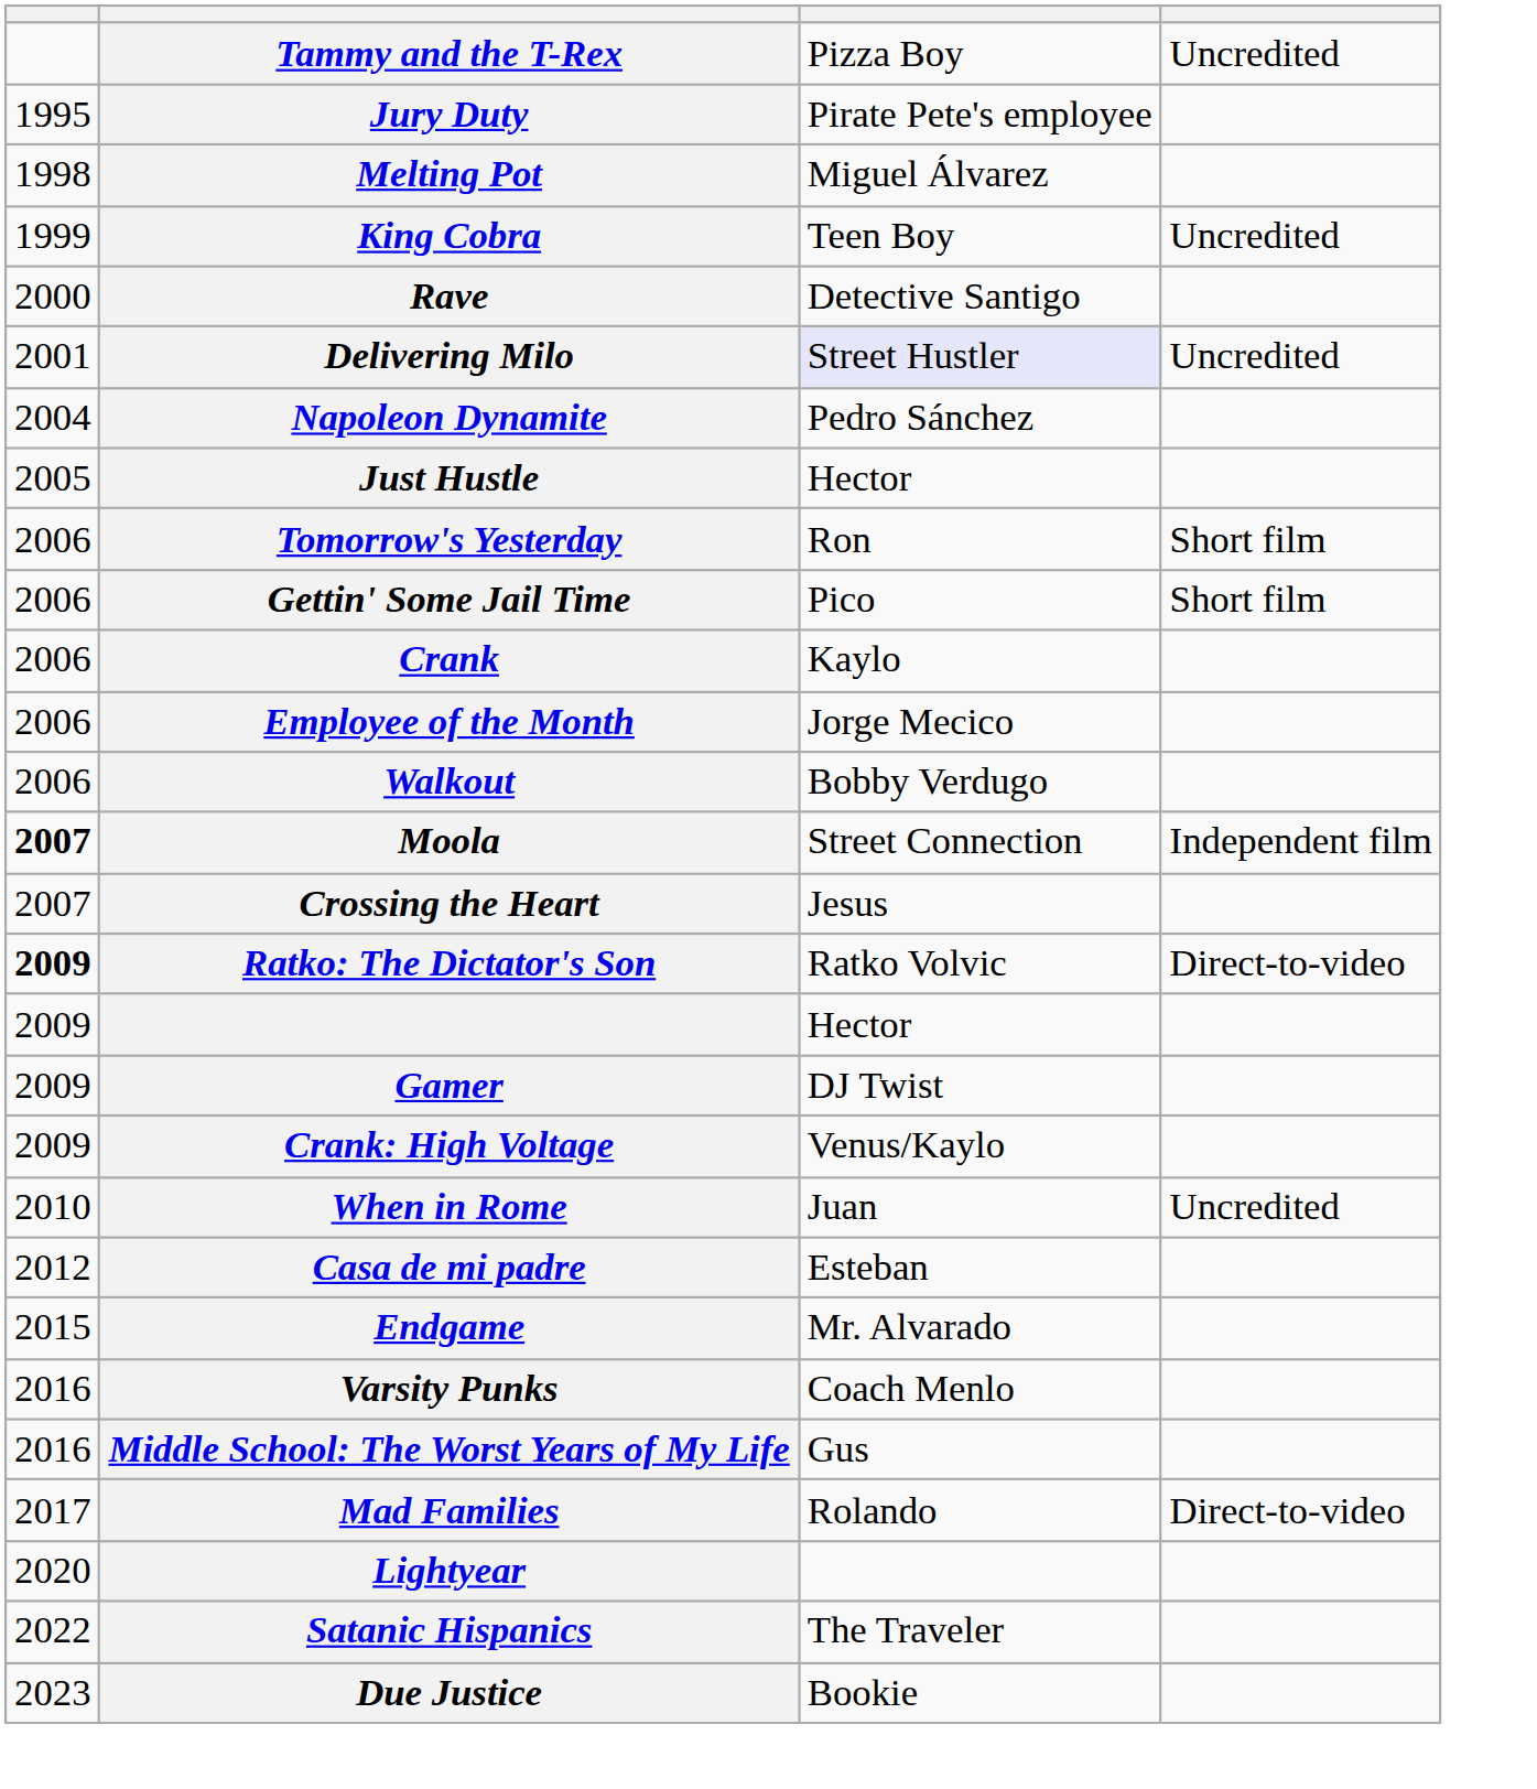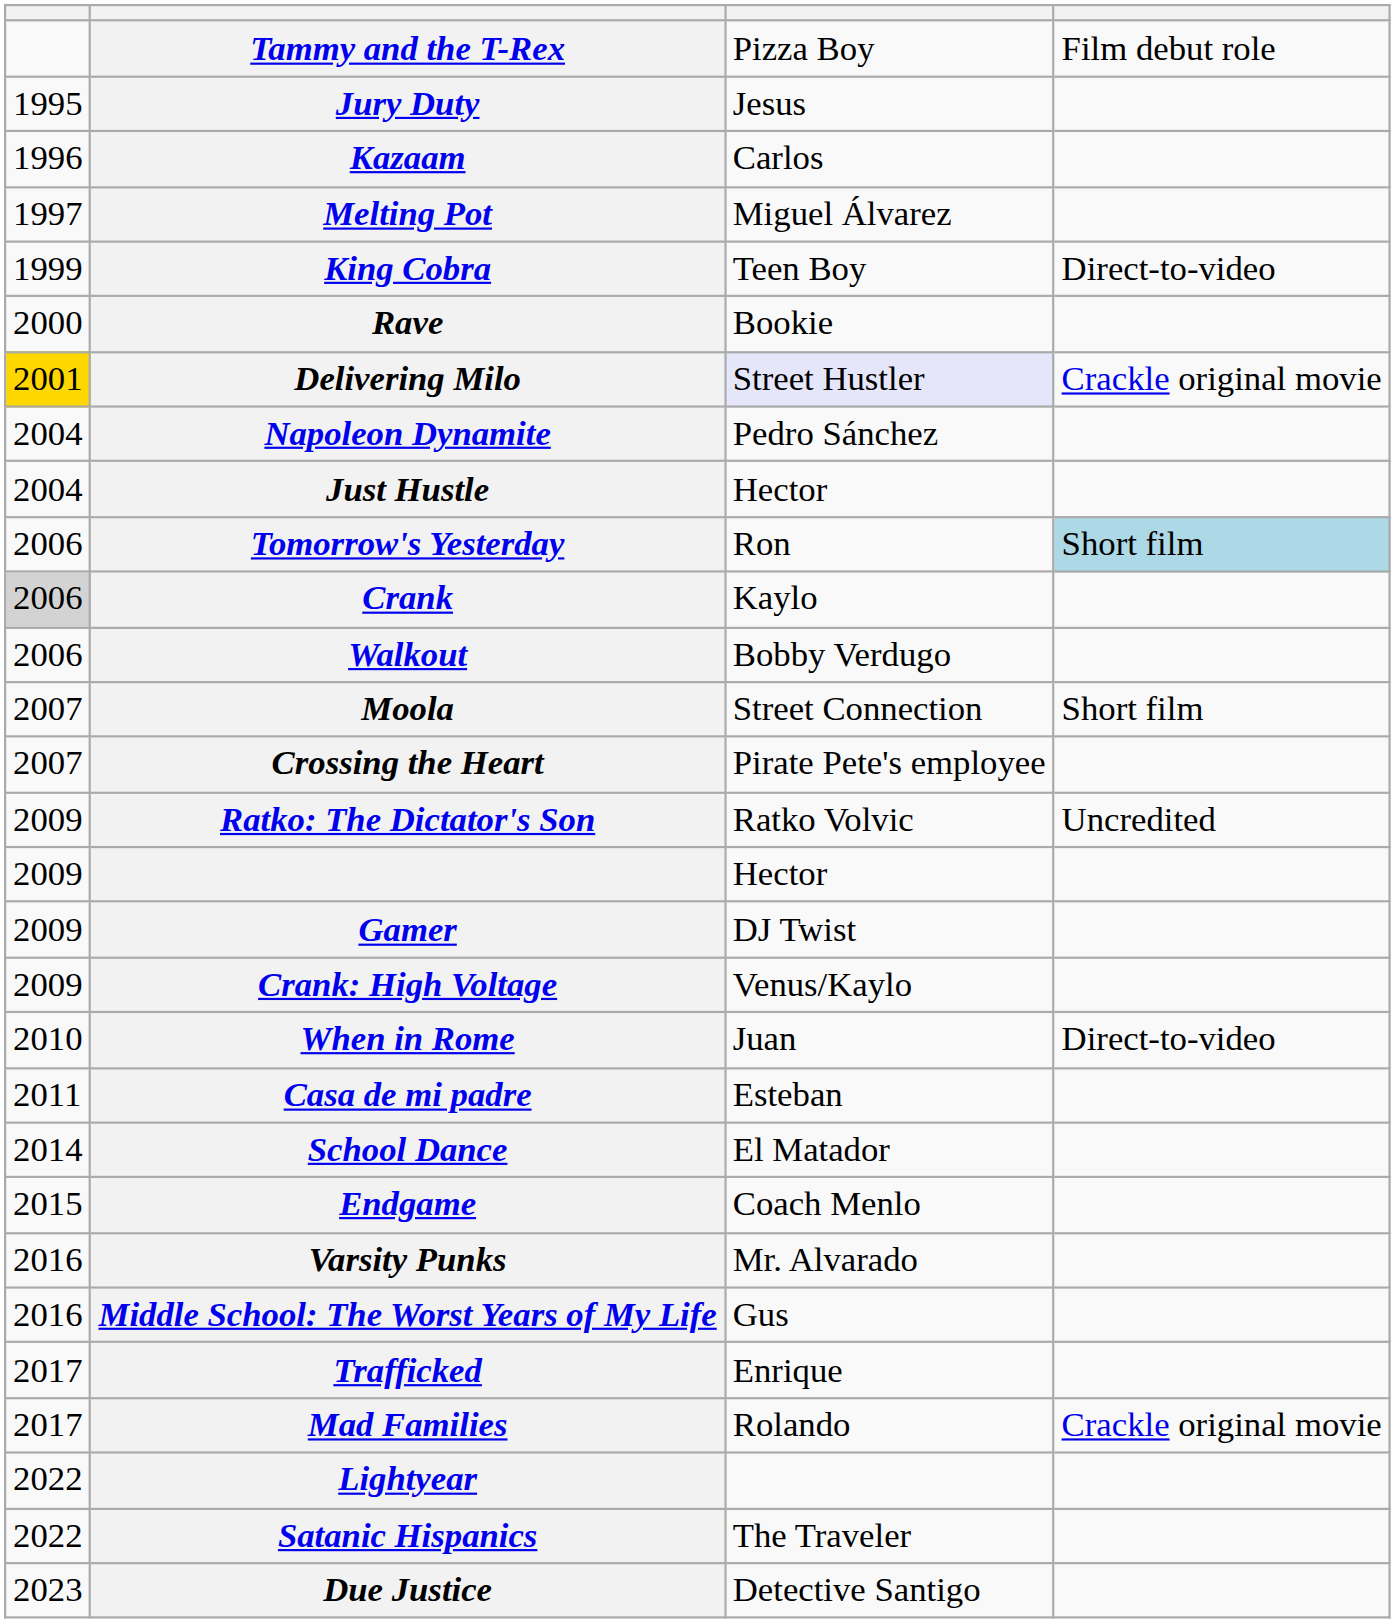 <table class="wikitable plainrowheaders sortable" style="margin-right: 20;">
 <tr>
 <th scope="col"></th>
 <th scope="col"></th>
 <th scope="col"></th>
 <th scope="col" class="unsortable"></th>
 </tr>
 <tr>
 <td></td>
 <th scope="rowgroup"><em><a href='#'>Tammy and the T-Rex</a></em></th>
 <td>Pizza Boy</td>
-<td>Uncredited</td>
+<td>Film debut role</td>
 </tr>
 <tr>
 <td>1995</td>
 <th scope="rowgroup"><em><a href='#'>Jury Duty</a></em></th>
-<td>Pirate Pete's employee</td>
+<td>Jesus</td>
 <td></td>
 </tr>
 <tr>
-<td>1998</td>
+<td>1996</td>
+<th scope="rowgroup"><em><a href='#'>Kazaam</a></em></th>
+<td>Carlos</td>
+<td></td>
+</tr>
+<tr>
+<td>1997</td>
 <th scope="rowgroup"><em><a href='#'>Melting Pot</a></em></th>
 <td>Miguel Álvarez</td>
 <td></td>
 </tr>
 <tr>
 <td>1999</td>
 <th scope="rowgroup"><em><a href='#'>King Cobra</a></em></th>
 <td>Teen Boy</td>
-<td>Uncredited</td>
+<td>Direct-to-video</td>
 </tr>
 <tr>
 <td>2000</td>
 <th scope="rowgroup"><em>Rave</em></th>
-<td>Detective Santigo</td>
+<td>Bookie</td>
 <td></td>
 </tr>
 <tr>
-<td>2001</td>
+<td style="background: gold;">2001</td>
 <th scope="rowgroup"><em>Delivering Milo</em></th>
 <td style="background: lavender;">Street Hustler</td>
-<td>Uncredited</td>
+<td><a href='#'>Crackle</a> original movie</td>
 </tr>
 <tr>
 <td>2004</td>
 <th scope="rowgroup"><em><a href='#'>Napoleon Dynamite</a></em></th>
 <td>Pedro Sánchez</td>
 <td></td>
 </tr>
 <tr>
-<td>2005</td>
+<td>2004</td>
 <th scope="rowgroup"><em>Just Hustle</em></th>
 <td>Hector</td>
 <td></td>
 </tr>
 <tr>
 <td>2006</td>
 <th scope="rowgroup"><em><a href='#'>Tomorrow's Yesterday</a></em></th>
 <td>Ron</td>
-<td>Short film</td>
+<td style="background: lightblue;">Short film</td>
 </tr>
 <tr>
-<td>2006</td>
-<th scope="rowgroup"><em>Gettin' Some Jail Time</em></th>
-<td>Pico</td>
-<td>Short film</td>
-</tr>
-<tr>
-<td>2006</td>
+<td style="background: lightgrey;">2006</td>
 <th scope="rowgroup"><em><a href='#'>Crank</a></em></th>
 <td>Kaylo</td>
-<td></td>
-</tr>
-<tr>
-<td>2006</td>
-<th scope="rowgroup"><em><a href='#'>Employee of the Month</a></em></th>
-<td>Jorge Mecico</td>
 <td></td>
 </tr>
 <tr>
 <td>2006</td>
 <th scope="rowgroup"><em><a href='#'>Walkout</a></em></th>
 <td>Bobby Verdugo</td>
 <td></td>
 </tr>
 <tr>
-<td><strong>2007</strong></td>
+<td>2007</td>
 <th scope="rowgroup"><em>Moola</em></th>
 <td>Street Connection</td>
-<td>Independent film</td>
+<td>Short film</td>
 </tr>
 <tr>
 <td>2007</td>
 <th scope="rowgroup"><em>Crossing the Heart</em></th>
-<td>Jesus</td>
+<td>Pirate Pete's employee</td>
 <td></td>
 </tr>
 <tr>
-<td><strong>2009</strong></td>
+<td>2009</td>
 <th scope="rowgroup"><em><a href='#'>Ratko: The Dictator's Son</a></em></th>
 <td>Ratko Volvic</td>
-<td>Direct-to-video</td>
+<td>Uncredited</td>
 </tr>
 <tr>
 <td>2009</td>
 <th scope="rowgroup"><em></em></th>
 <td>Hector</td>
 <td></td>
 </tr>
 <tr>
 <td>2009</td>
 <th scope="rowgroup"><em><a href='#'>Gamer</a></em></th>
 <td>DJ Twist</td>
 <td></td>
 </tr>
 <tr>
 <td>2009</td>
 <th scope="rowgroup"><em><a href='#'>Crank: High Voltage</a></em></th>
 <td>Venus/Kaylo</td>
 <td></td>
 </tr>
 <tr>
 <td>2010</td>
 <th scope="rowgroup"><em><a href='#'>When in Rome</a></em></th>
 <td>Juan</td>
-<td>Uncredited</td>
+<td>Direct-to-video</td>
 </tr>
 <tr>
-<td>2012</td>
+<td>2011</td>
 <th scope="rowgroup"><em><a href='#'>Casa de mi padre</a></em></th>
 <td>Esteban</td>
 <td></td>
 </tr>
 <tr>
+<td>2014</td>
+<th scope="rowgroup"><em><a href='#'>School Dance</a></em></th>
+<td>El Matador</td>
+<td></td>
+</tr>
+<tr>
 <td>2015</td>
 <th scope="rowgroup"><em><a href='#'>Endgame</a></em></th>
-<td>Mr. Alvarado</td>
+<td>Coach Menlo</td>
 <td></td>
 </tr>
 <tr>
 <td>2016</td>
 <th scope="rowgroup"><em>Varsity Punks</em></th>
-<td>Coach Menlo</td>
+<td>Mr. Alvarado</td>
 <td></td>
 </tr>
 <tr>
 <td>2016</td>
 <th scope="rowgroup"><em><a href='#'>Middle School: The Worst Years of My Life</a></em></th>
 <td>Gus</td>
 <td></td>
 </tr>
 <tr>
 <td>2017</td>
+<th scope="rowgroup"><em><a href='#'>Trafficked</a></em></th>
+<td>Enrique</td>
+<td></td>
+</tr>
+<tr>
+<td>2017</td>
 <th scope="rowgroup"><em><a href='#'>Mad Families</a></em></th>
 <td>Rolando</td>
-<td>Direct-to-video</td>
+<td><a href='#'>Crackle</a> original movie</td>
 </tr>
 <tr>
-<td>2020</td>
+<td>2022</td>
 <th scope="rowgroup"><em><a href='#'>Lightyear</a></em></th>
 <td></td>
 <td></td>
 </tr>
 <tr>
 <td>2022</td>
 <th scope="rowgroup"><em><a href='#'>Satanic Hispanics</a></em></th>
 <td>The Traveler</td>
 <td></td>
 </tr>
 <tr>
 <td>2023</td>
 <th scope="rowgroup"><em>Due Justice</em></th>
-<td>Bookie</td>
+<td>Detective Santigo</td>
 <td></td>
 </tr>
 </table>
